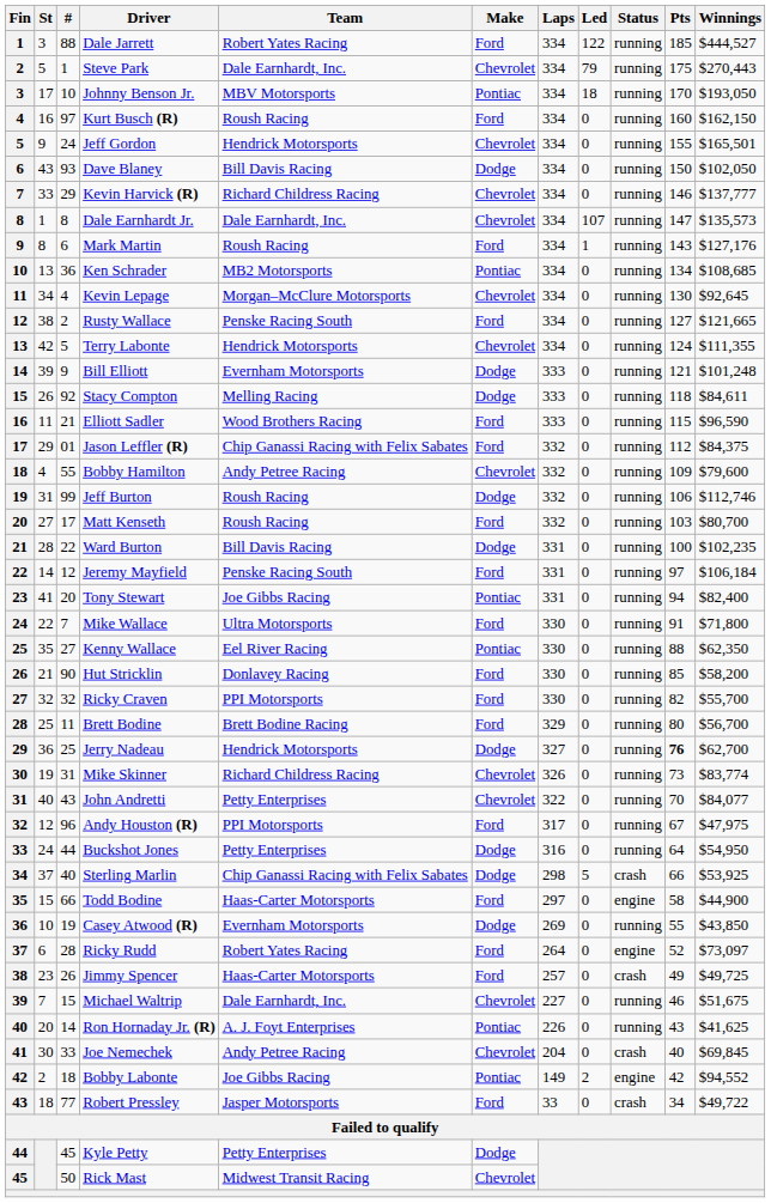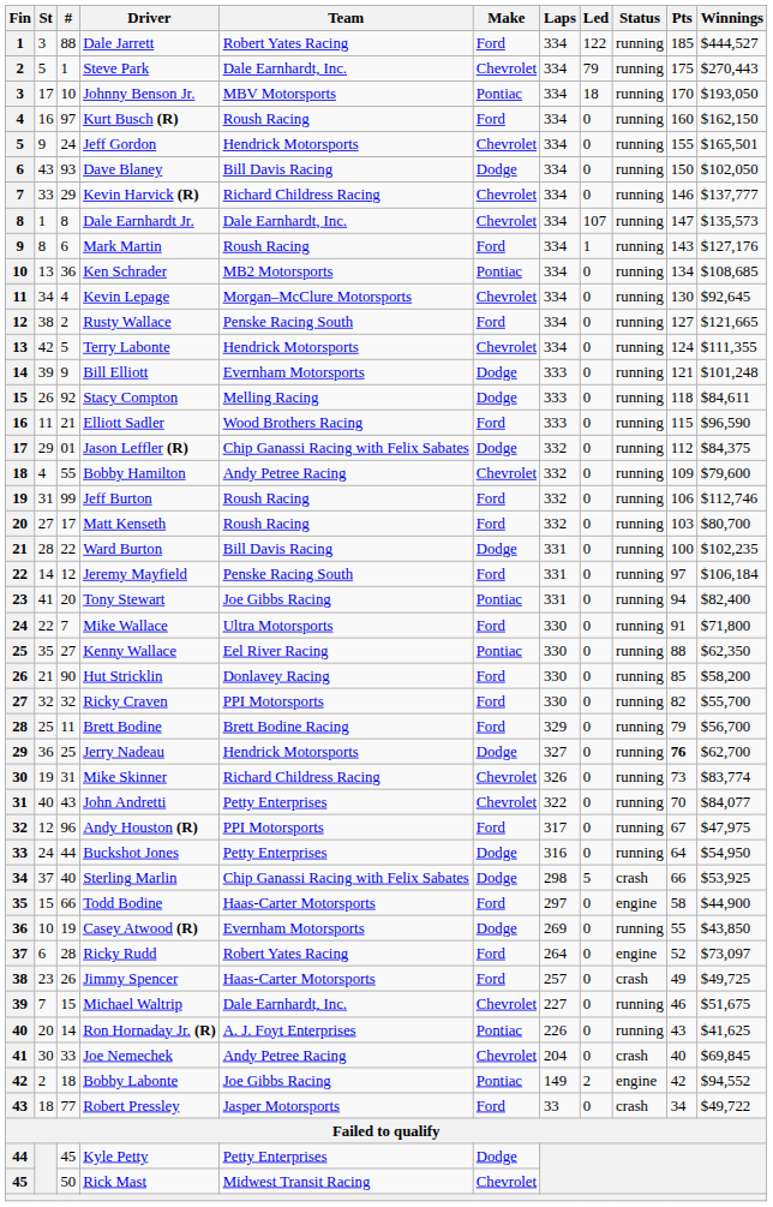 <table class="wikitable" style="font-size:95%">
 <tr>
 <th>Fin</th>
 <th>St</th>
 <th>#</th>
 <th>Driver</th>
 <th>Team</th>
 <th>Make</th>
 <th>Laps</th>
 <th>Led</th>
 <th>Status</th>
 <th>Pts</th>
 <th>Winnings</th>
 </tr>
 <tr>
 <th>1</th>
 <td>3</td>
 <td>88</td>
 <td><a href='#'>Dale Jarrett</a></td>
 <td><a href='#'>Robert Yates Racing</a></td>
 <td><a href='#'>Ford</a></td>
 <td>334</td>
 <td>122</td>
 <td>running</td>
 <td>185</td>
 <td>$444,527</td>
 </tr>
 <tr>
 <th>2</th>
 <td>5</td>
 <td>1</td>
 <td><a href='#'>Steve Park</a></td>
 <td><a href='#'>Dale Earnhardt, Inc.</a></td>
 <td><a href='#'>Chevrolet</a></td>
 <td>334</td>
 <td>79</td>
 <td>running</td>
 <td>175</td>
 <td>$270,443</td>
 </tr>
 <tr>
 <th>3</th>
 <td>17</td>
 <td>10</td>
 <td><a href='#'>Johnny Benson Jr.</a></td>
 <td><a href='#'>MBV Motorsports</a></td>
 <td><a href='#'>Pontiac</a></td>
 <td>334</td>
 <td>18</td>
 <td>running</td>
 <td>170</td>
 <td>$193,050</td>
 </tr>
 <tr>
 <th>4</th>
 <td>16</td>
 <td>97</td>
 <td><a href='#'>Kurt Busch</a> <strong>(R)</strong></td>
 <td><a href='#'>Roush Racing</a></td>
 <td><a href='#'>Ford</a></td>
 <td>334</td>
 <td>0</td>
 <td>running</td>
 <td>160</td>
 <td>$162,150</td>
 </tr>
 <tr>
 <th>5</th>
 <td>9</td>
 <td>24</td>
 <td><a href='#'>Jeff Gordon</a></td>
 <td><a href='#'>Hendrick Motorsports</a></td>
 <td><a href='#'>Chevrolet</a></td>
 <td>334</td>
 <td>0</td>
 <td>running</td>
 <td>155</td>
 <td>$165,501</td>
 </tr>
 <tr>
 <th>6</th>
 <td>43</td>
 <td>93</td>
 <td><a href='#'>Dave Blaney</a></td>
 <td><a href='#'>Bill Davis Racing</a></td>
 <td><a href='#'>Dodge</a></td>
 <td>334</td>
 <td>0</td>
 <td>running</td>
 <td>150</td>
 <td>$102,050</td>
 </tr>
 <tr>
 <th>7</th>
 <td>33</td>
 <td>29</td>
 <td><a href='#'>Kevin Harvick</a> <strong>(R)</strong></td>
 <td><a href='#'>Richard Childress Racing</a></td>
 <td><a href='#'>Chevrolet</a></td>
 <td>334</td>
 <td>0</td>
 <td>running</td>
 <td>146</td>
 <td>$137,777</td>
 </tr>
 <tr>
 <th>8</th>
 <td>1</td>
 <td>8</td>
 <td><a href='#'>Dale Earnhardt Jr.</a></td>
 <td><a href='#'>Dale Earnhardt, Inc.</a></td>
 <td><a href='#'>Chevrolet</a></td>
 <td>334</td>
 <td>107</td>
 <td>running</td>
 <td>147</td>
 <td>$135,573</td>
 </tr>
 <tr>
 <th>9</th>
 <td>8</td>
 <td>6</td>
 <td><a href='#'>Mark Martin</a></td>
 <td><a href='#'>Roush Racing</a></td>
 <td><a href='#'>Ford</a></td>
 <td>334</td>
 <td>1</td>
 <td>running</td>
 <td>143</td>
 <td>$127,176</td>
 </tr>
 <tr>
 <th>10</th>
 <td>13</td>
 <td>36</td>
 <td><a href='#'>Ken Schrader</a></td>
 <td><a href='#'>MB2 Motorsports</a></td>
 <td><a href='#'>Pontiac</a></td>
 <td>334</td>
 <td>0</td>
 <td>running</td>
 <td>134</td>
 <td>$108,685</td>
 </tr>
 <tr>
 <th>11</th>
 <td>34</td>
 <td>4</td>
 <td><a href='#'>Kevin Lepage</a></td>
 <td><a href='#'>Morgan–McClure Motorsports</a></td>
 <td><a href='#'>Chevrolet</a></td>
 <td>334</td>
 <td>0</td>
 <td>running</td>
 <td>130</td>
 <td>$92,645</td>
 </tr>
 <tr>
 <th>12</th>
 <td>38</td>
 <td>2</td>
 <td><a href='#'>Rusty Wallace</a></td>
 <td><a href='#'>Penske Racing South</a></td>
 <td><a href='#'>Ford</a></td>
 <td>334</td>
 <td>0</td>
 <td>running</td>
 <td>127</td>
 <td>$121,665</td>
 </tr>
 <tr>
 <th>13</th>
 <td>42</td>
 <td>5</td>
 <td><a href='#'>Terry Labonte</a></td>
 <td><a href='#'>Hendrick Motorsports</a></td>
 <td><a href='#'>Chevrolet</a></td>
 <td>334</td>
 <td>0</td>
 <td>running</td>
 <td>124</td>
 <td>$111,355</td>
 </tr>
 <tr>
 <th>14</th>
 <td>39</td>
 <td>9</td>
 <td><a href='#'>Bill Elliott</a></td>
 <td><a href='#'>Evernham Motorsports</a></td>
 <td><a href='#'>Dodge</a></td>
 <td>333</td>
 <td>0</td>
 <td>running</td>
 <td>121</td>
 <td>$101,248</td>
 </tr>
 <tr>
 <th>15</th>
 <td>26</td>
 <td>92</td>
 <td><a href='#'>Stacy Compton</a></td>
 <td><a href='#'>Melling Racing</a></td>
 <td><a href='#'>Dodge</a></td>
 <td>333</td>
 <td>0</td>
 <td>running</td>
 <td>118</td>
 <td>$84,611</td>
 </tr>
 <tr>
 <th>16</th>
 <td>11</td>
 <td>21</td>
 <td><a href='#'>Elliott Sadler</a></td>
 <td><a href='#'>Wood Brothers Racing</a></td>
 <td><a href='#'>Ford</a></td>
 <td>333</td>
 <td>0</td>
 <td>running</td>
 <td>115</td>
 <td>$96,590</td>
 </tr>
 <tr>
 <th>17</th>
 <td>29</td>
 <td>01</td>
 <td><a href='#'>Jason Leffler</a> <strong>(R)</strong></td>
 <td><a href='#'>Chip Ganassi Racing with Felix Sabates</a></td>
-<td><a href='#'>Ford</a></td>
+<td><a href='#'>Dodge</a></td>
 <td>332</td>
 <td>0</td>
 <td>running</td>
 <td>112</td>
 <td>$84,375</td>
 </tr>
 <tr>
 <th>18</th>
 <td>4</td>
 <td>55</td>
 <td><a href='#'>Bobby Hamilton</a></td>
 <td><a href='#'>Andy Petree Racing</a></td>
 <td><a href='#'>Chevrolet</a></td>
 <td>332</td>
 <td>0</td>
 <td>running</td>
 <td>109</td>
 <td>$79,600</td>
 </tr>
 <tr>
 <th>19</th>
 <td>31</td>
 <td>99</td>
 <td><a href='#'>Jeff Burton</a></td>
 <td><a href='#'>Roush Racing</a></td>
-<td><a href='#'>Dodge</a></td>
+<td><a href='#'>Ford</a></td>
 <td>332</td>
 <td>0</td>
 <td>running</td>
 <td>106</td>
 <td>$112,746</td>
 </tr>
 <tr>
 <th>20</th>
 <td>27</td>
 <td>17</td>
 <td><a href='#'>Matt Kenseth</a></td>
 <td><a href='#'>Roush Racing</a></td>
 <td><a href='#'>Ford</a></td>
 <td>332</td>
 <td>0</td>
 <td>running</td>
 <td>103</td>
 <td>$80,700</td>
 </tr>
 <tr>
 <th>21</th>
 <td>28</td>
 <td>22</td>
 <td><a href='#'>Ward Burton</a></td>
 <td><a href='#'>Bill Davis Racing</a></td>
 <td><a href='#'>Dodge</a></td>
 <td>331</td>
 <td>0</td>
 <td>running</td>
 <td>100</td>
 <td>$102,235</td>
 </tr>
 <tr>
 <th>22</th>
 <td>14</td>
 <td>12</td>
 <td><a href='#'>Jeremy Mayfield</a></td>
 <td><a href='#'>Penske Racing South</a></td>
 <td><a href='#'>Ford</a></td>
 <td>331</td>
 <td>0</td>
 <td>running</td>
 <td>97</td>
 <td>$106,184</td>
 </tr>
 <tr>
 <th>23</th>
 <td>41</td>
 <td>20</td>
 <td><a href='#'>Tony Stewart</a></td>
 <td><a href='#'>Joe Gibbs Racing</a></td>
 <td><a href='#'>Pontiac</a></td>
 <td>331</td>
 <td>0</td>
 <td>running</td>
 <td>94</td>
 <td>$82,400</td>
 </tr>
 <tr>
 <th>24</th>
 <td>22</td>
 <td>7</td>
 <td><a href='#'>Mike Wallace</a></td>
 <td><a href='#'>Ultra Motorsports</a></td>
 <td><a href='#'>Ford</a></td>
 <td>330</td>
 <td>0</td>
 <td>running</td>
 <td>91</td>
 <td>$71,800</td>
 </tr>
 <tr>
 <th>25</th>
 <td>35</td>
 <td>27</td>
 <td><a href='#'>Kenny Wallace</a></td>
 <td><a href='#'>Eel River Racing</a></td>
 <td><a href='#'>Pontiac</a></td>
 <td>330</td>
 <td>0</td>
 <td>running</td>
 <td>88</td>
 <td>$62,350</td>
 </tr>
 <tr>
 <th>26</th>
 <td>21</td>
 <td>90</td>
 <td><a href='#'>Hut Stricklin</a></td>
 <td><a href='#'>Donlavey Racing</a></td>
 <td><a href='#'>Ford</a></td>
 <td>330</td>
 <td>0</td>
 <td>running</td>
 <td>85</td>
 <td>$58,200</td>
 </tr>
 <tr>
 <th>27</th>
 <td>32</td>
 <td>32</td>
 <td><a href='#'>Ricky Craven</a></td>
 <td><a href='#'>PPI Motorsports</a></td>
 <td><a href='#'>Ford</a></td>
 <td>330</td>
 <td>0</td>
 <td>running</td>
 <td>82</td>
 <td>$55,700</td>
 </tr>
 <tr>
 <th>28</th>
 <td>25</td>
 <td>11</td>
 <td><a href='#'>Brett Bodine</a></td>
 <td><a href='#'>Brett Bodine Racing</a></td>
 <td><a href='#'>Ford</a></td>
 <td>329</td>
 <td>0</td>
 <td>running</td>
-<td>80</td>
+<td>79</td>
 <td>$56,700</td>
 </tr>
 <tr>
 <th>29</th>
 <td>36</td>
 <td>25</td>
 <td><a href='#'>Jerry Nadeau</a></td>
 <td><a href='#'>Hendrick Motorsports</a></td>
 <td><a href='#'>Dodge</a></td>
 <td>327</td>
 <td>0</td>
 <td>running</td>
 <td><strong>76</strong></td>
 <td>$62,700</td>
 </tr>
 <tr>
 <th>30</th>
 <td>19</td>
 <td>31</td>
 <td><a href='#'>Mike Skinner</a></td>
 <td><a href='#'>Richard Childress Racing</a></td>
 <td><a href='#'>Chevrolet</a></td>
 <td>326</td>
 <td>0</td>
 <td>running</td>
 <td>73</td>
 <td>$83,774</td>
 </tr>
 <tr>
 <th>31</th>
 <td>40</td>
 <td>43</td>
 <td><a href='#'>John Andretti</a></td>
 <td><a href='#'>Petty Enterprises</a></td>
 <td><a href='#'>Chevrolet</a></td>
 <td>322</td>
 <td>0</td>
 <td>running</td>
 <td>70</td>
 <td>$84,077</td>
 </tr>
 <tr>
 <th>32</th>
 <td>12</td>
 <td>96</td>
 <td><a href='#'>Andy Houston</a> <strong>(R)</strong></td>
 <td><a href='#'>PPI Motorsports</a></td>
 <td><a href='#'>Ford</a></td>
 <td>317</td>
 <td>0</td>
 <td>running</td>
 <td>67</td>
 <td>$47,975</td>
 </tr>
 <tr>
 <th>33</th>
 <td>24</td>
 <td>44</td>
 <td><a href='#'>Buckshot Jones</a></td>
 <td><a href='#'>Petty Enterprises</a></td>
 <td><a href='#'>Dodge</a></td>
 <td>316</td>
 <td>0</td>
 <td>running</td>
 <td>64</td>
 <td>$54,950</td>
 </tr>
 <tr>
 <th>34</th>
 <td>37</td>
 <td>40</td>
 <td><a href='#'>Sterling Marlin</a></td>
 <td><a href='#'>Chip Ganassi Racing with Felix Sabates</a></td>
 <td><a href='#'>Dodge</a></td>
 <td>298</td>
 <td>5</td>
 <td>crash</td>
 <td>66</td>
 <td>$53,925</td>
 </tr>
 <tr>
 <th>35</th>
 <td>15</td>
 <td>66</td>
 <td><a href='#'>Todd Bodine</a></td>
 <td><a href='#'>Haas-Carter Motorsports</a></td>
 <td><a href='#'>Ford</a></td>
 <td>297</td>
 <td>0</td>
 <td>engine</td>
 <td>58</td>
 <td>$44,900</td>
 </tr>
 <tr>
 <th>36</th>
 <td>10</td>
 <td>19</td>
 <td><a href='#'>Casey Atwood</a> <strong>(R)</strong></td>
 <td><a href='#'>Evernham Motorsports</a></td>
 <td><a href='#'>Dodge</a></td>
 <td>269</td>
 <td>0</td>
 <td>running</td>
 <td>55</td>
 <td>$43,850</td>
 </tr>
 <tr>
 <th>37</th>
 <td>6</td>
 <td>28</td>
 <td><a href='#'>Ricky Rudd</a></td>
 <td><a href='#'>Robert Yates Racing</a></td>
 <td><a href='#'>Ford</a></td>
 <td>264</td>
 <td>0</td>
 <td>engine</td>
 <td>52</td>
 <td>$73,097</td>
 </tr>
 <tr>
 <th>38</th>
 <td>23</td>
 <td>26</td>
 <td><a href='#'>Jimmy Spencer</a></td>
 <td><a href='#'>Haas-Carter Motorsports</a></td>
 <td><a href='#'>Ford</a></td>
 <td>257</td>
 <td>0</td>
 <td>crash</td>
 <td>49</td>
 <td>$49,725</td>
 </tr>
 <tr>
 <th>39</th>
 <td>7</td>
 <td>15</td>
 <td><a href='#'>Michael Waltrip</a></td>
 <td><a href='#'>Dale Earnhardt, Inc.</a></td>
 <td><a href='#'>Chevrolet</a></td>
 <td>227</td>
 <td>0</td>
 <td>running</td>
 <td>46</td>
 <td>$51,675</td>
 </tr>
 <tr>
 <th>40</th>
 <td>20</td>
 <td>14</td>
 <td><a href='#'>Ron Hornaday Jr.</a> <strong>(R)</strong></td>
 <td><a href='#'>A. J. Foyt Enterprises</a></td>
 <td><a href='#'>Pontiac</a></td>
 <td>226</td>
 <td>0</td>
 <td>running</td>
 <td>43</td>
 <td>$41,625</td>
 </tr>
 <tr>
 <th>41</th>
 <td>30</td>
 <td>33</td>
 <td><a href='#'>Joe Nemechek</a></td>
 <td><a href='#'>Andy Petree Racing</a></td>
 <td><a href='#'>Chevrolet</a></td>
 <td>204</td>
 <td>0</td>
 <td>crash</td>
 <td>40</td>
 <td>$69,845</td>
 </tr>
 <tr>
 <th>42</th>
 <td>2</td>
 <td>18</td>
 <td><a href='#'>Bobby Labonte</a></td>
 <td><a href='#'>Joe Gibbs Racing</a></td>
 <td><a href='#'>Pontiac</a></td>
 <td>149</td>
 <td>2</td>
 <td>engine</td>
 <td>42</td>
 <td>$94,552</td>
 </tr>
 <tr>
 <th>43</th>
 <td>18</td>
 <td>77</td>
 <td><a href='#'>Robert Pressley</a></td>
 <td><a href='#'>Jasper Motorsports</a></td>
 <td><a href='#'>Ford</a></td>
 <td>33</td>
 <td>0</td>
 <td>crash</td>
 <td>34</td>
 <td>$49,722</td>
 </tr>
 <tr>
 <th colspan="11">Failed to qualify</th>
 </tr>
 <tr>
 <th>44</th>
 <th rowspan="2"></th>
 <td>45</td>
 <td><a href='#'>Kyle Petty</a></td>
 <td><a href='#'>Petty Enterprises</a></td>
 <td><a href='#'>Dodge</a></td>
 <th colspan="5" rowspan="2"></th>
 </tr>
 <tr>
 <th>45</th>
 <td>50</td>
 <td><a href='#'>Rick Mast</a></td>
 <td><a href='#'>Midwest Transit Racing</a></td>
 <td><a href='#'>Chevrolet</a></td>
 </tr>
 <tr>
 <th colspan="11"></th>
 </tr>
 </table>
